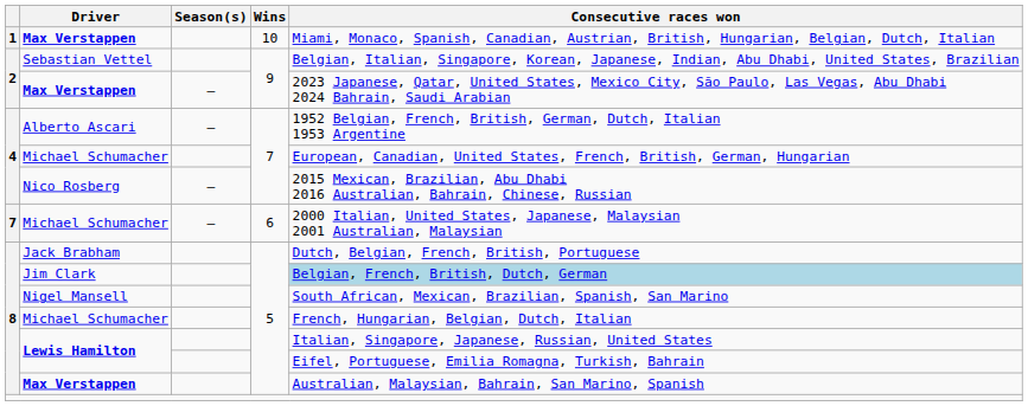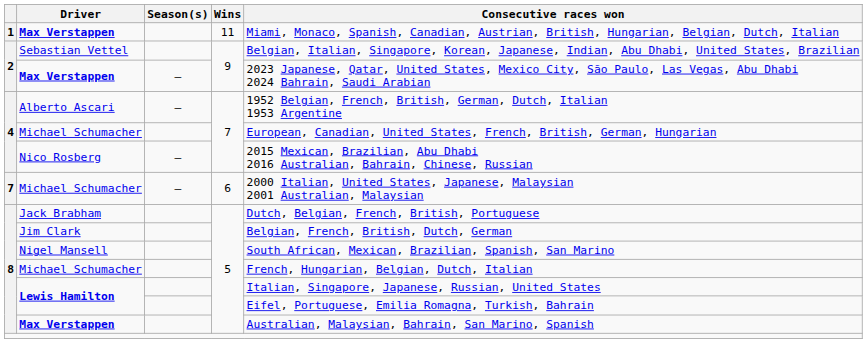 <table class="wikitable">
 <tr>
 <th></th>
 <th>Driver</th>
 <th>Season(s)</th>
 <th>Wins</th>
 <th>Consecutive races won</th>
 </tr>
 <tr>
 <th>1</th>
 <td> <strong><a href='#'>Max Verstappen</a></strong></td>
 <td align=center></td>
-<td align=center>10</td>
+<td align=center>11</td>
 <td><a href='#'>Miami</a>, <a href='#'>Monaco</a>, <a href='#'>Spanish</a>, <a href='#'>Canadian</a>, <a href='#'>Austrian</a>, <a href='#'>British</a>, <a href='#'>Hungarian</a>, <a href='#'>Belgian</a>, <a href='#'>Dutch</a>, <a href='#'>Italian</a></td>
 </tr>
 <tr>
 <th rowspan=2>2</th>
 <td> <a href='#'>Sebastian Vettel</a></td>
 <td align=center></td>
 <td align=center rowspan=2>9</td>
 <td><a href='#'>Belgian</a>, <a href='#'>Italian</a>, <a href='#'>Singapore</a>, <a href='#'>Korean</a>, <a href='#'>Japanese</a>, <a href='#'>Indian</a>, <a href='#'>Abu Dhabi</a>, <a href='#'>United States</a>, <a href='#'>Brazilian</a></td>
 </tr>
 <tr>
 <td> <strong><a href='#'>Max Verstappen</a></strong></td>
 <td align=center>–</td>
 <td>2023 <a href='#'>Japanese</a>, <a href='#'>Qatar</a>, <a href='#'>United States</a>, <a href='#'>Mexico City</a>, <a href='#'>São Paulo</a>, <a href='#'>Las Vegas</a>, <a href='#'>Abu Dhabi</a> <br>2024 <a href='#'>Bahrain</a>, <a href='#'>Saudi Arabian</a></td>
 </tr>
 <tr>
 <th rowspan=3>4</th>
 <td> <a href='#'>Alberto Ascari</a></td>
 <td align=center>–</td>
 <td align=center rowspan=3>7</td>
 <td>1952 <a href='#'>Belgian</a>, <a href='#'>French</a>, <a href='#'>British</a>, <a href='#'>German</a>, <a href='#'>Dutch</a>, <a href='#'>Italian</a><br>1953 <a href='#'>Argentine</a></td>
 </tr>
 <tr>
 <td> <a href='#'>Michael Schumacher</a></td>
 <td align=center></td>
 <td><a href='#'>European</a>, <a href='#'>Canadian</a>, <a href='#'>United States</a>, <a href='#'>French</a>, <a href='#'>British</a>, <a href='#'>German</a>, <a href='#'>Hungarian</a></td>
 </tr>
 <tr>
 <td> <a href='#'>Nico Rosberg</a></td>
 <td align=center>–</td>
 <td>2015 <a href='#'>Mexican</a>, <a href='#'>Brazilian</a>, <a href='#'>Abu Dhabi</a><br>2016 <a href='#'>Australian</a>, <a href='#'>Bahrain</a>, <a href='#'>Chinese</a>, <a href='#'>Russian</a></td>
 </tr>
 <tr>
 <th>7</th>
 <td> <a href='#'>Michael Schumacher</a></td>
 <td align=center>–</td>
 <td align=center>6</td>
 <td>2000 <a href='#'>Italian</a>, <a href='#'>United States</a>, <a href='#'>Japanese</a>, <a href='#'>Malaysian</a><br>2001 <a href='#'>Australian</a>, <a href='#'>Malaysian</a></td>
 </tr>
 <tr>
 <th rowspan=7>8</th>
 <td> <a href='#'>Jack Brabham</a></td>
 <td align=center></td>
 <td align=center rowspan=7>5</td>
 <td><a href='#'>Dutch</a>, <a href='#'>Belgian</a>, <a href='#'>French</a>, <a href='#'>British</a>, <a href='#'>Portuguese</a></td>
 </tr>
 <tr>
 <td> <a href='#'>Jim Clark</a></td>
 <td align=center></td>
-<td style="background: lightblue;"><a href='#'>Belgian</a>, <a href='#'>French</a>, <a href='#'>British</a>, <a href='#'>Dutch</a>, <a href='#'>German</a></td>
+<td><a href='#'>Belgian</a>, <a href='#'>French</a>, <a href='#'>British</a>, <a href='#'>Dutch</a>, <a href='#'>German</a></td>
 </tr>
 <tr>
 <td> <a href='#'>Nigel Mansell</a></td>
 <td align=center></td>
 <td><a href='#'>South African</a>, <a href='#'>Mexican</a>, <a href='#'>Brazilian</a>, <a href='#'>Spanish</a>, <a href='#'>San Marino</a></td>
 </tr>
 <tr>
 <td> <a href='#'>Michael Schumacher</a></td>
 <td align=center></td>
 <td><a href='#'>French</a>, <a href='#'>Hungarian</a>, <a href='#'>Belgian</a>, <a href='#'>Dutch</a>, <a href='#'>Italian</a></td>
 </tr>
 <tr>
 <td rowspan=2> <strong><a href='#'>Lewis Hamilton</a></strong></td>
 <td align=center></td>
 <td><a href='#'>Italian</a>, <a href='#'>Singapore</a>, <a href='#'>Japanese</a>, <a href='#'>Russian</a>, <a href='#'>United States</a></td>
 </tr>
 <tr>
 <td align=center></td>
 <td><a href='#'>Eifel</a>, <a href='#'>Portuguese</a>, <a href='#'>Emilia Romagna</a>, <a href='#'>Turkish</a>, <a href='#'>Bahrain</a></td>
 </tr>
 <tr>
 <td> <strong><a href='#'>Max Verstappen</a></strong></td>
 <td align=center></td>
 <td><a href='#'>Australian</a>, <a href='#'>Malaysian</a>, <a href='#'>Bahrain</a>, <a href='#'>San Marino</a>, <a href='#'>Spanish</a></td>
 </tr>
 <tr>
 <td colspan=6></td>
 </tr>
 </table>
